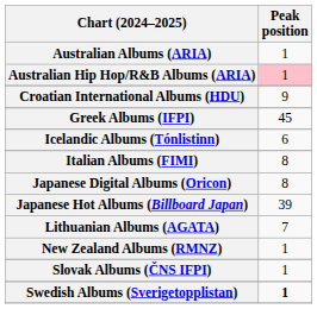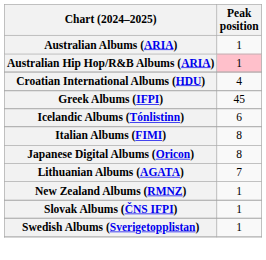 <table class="wikitable sortable plainrowheaders" style="text-align:center">
 <tr>
 <th scope="col">Chart (2024–2025)</th>
 <th scope="col">Peak<br>position</th>
 </tr>
 <tr>
 <th scope="row">Australian Albums (<a href='#'>ARIA</a>)</th>
 <td>1</td>
 </tr>
 <tr>
 <th scope="row">Australian Hip Hop/R&B Albums (<a href='#'>ARIA</a>)</th>
 <td style="background: pink;">1</td>
 </tr>
 <tr>
 </tr>
 <tr>
 </tr>
 <tr>
 </tr>
 <tr>
 </tr>
 <tr>
 <th scope="row">Croatian International Albums (<a href='#'>HDU</a>)</th>
-<td>9</td>
+<td>4</td>
 </tr>
 <tr>
 </tr>
 <tr>
 </tr>
 <tr>
 </tr>
 <tr>
 </tr>
 <tr>
 </tr>
 <tr>
 </tr>
 <tr>
 <th scope="row">Greek Albums (<a href='#'>IFPI</a>)</th>
 <td>45</td>
 </tr>
 <tr>
 </tr>
 <tr>
 <th scope="row">Icelandic Albums (<a href='#'>Tónlistinn</a>)</th>
 <td>6</td>
 </tr>
 <tr>
 </tr>
 <tr>
 <th scope="row">Italian Albums (<a href='#'>FIMI</a>)</th>
 <td>8</td>
 </tr>
 <tr>
 <th scope="row">Japanese Digital Albums (<a href='#'>Oricon</a>)</th>
 <td>8</td>
 </tr>
 <tr>
-<th scope="row">Japanese Hot Albums (<em><a href='#'>Billboard Japan</a></em>)</th>
-<td>39</td>
-</tr>
-<tr>
 <th scope="row">Lithuanian Albums (<a href='#'>AGATA</a>)</th>
 <td>7</td>
 </tr>
 <tr>
 <th scope="row">New Zealand Albums (<a href='#'>RMNZ</a>)</th>
 <td>1</td>
 </tr>
 <tr>
 </tr>
 <tr>
 </tr>
 <tr>
 </tr>
 <tr>
 </tr>
 <tr>
 <th scope="row">Slovak Albums (<a href='#'>ČNS IFPI</a>)</th>
 <td>1</td>
 </tr>
 <tr>
 </tr>
 <tr>
 <th scope="row">Swedish Albums (<a href='#'>Sverigetopplistan</a>)</th>
-<td><strong>1</strong></td>
+<td>1</td>
 </tr>
 <tr>
 </tr>
 <tr>
 </tr>
 <tr>
 </tr>
 <tr>
 </tr>
 <tr>
 </tr>
 </table>
